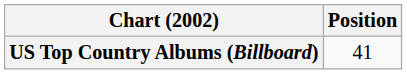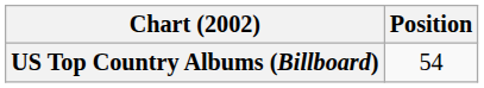 <table class="wikitable plainrowheaders" style="text-align:center">
 <tr>
 <th scope="col">Chart (2002)</th>
 <th scope="col">Position</th>
 </tr>
 <tr>
 <th scope="row">US Top Country Albums (<em>Billboard</em>)</th>
-<td>41</td>
+<td>54</td>
 </tr>
 </table>
